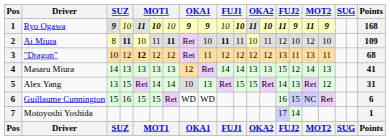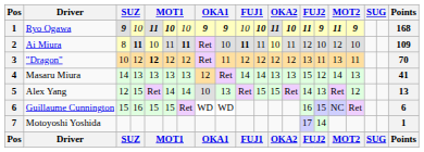 <table class="wikitable" style="font-size:85%; text-align:center">
 <tr style="background:#f9f9f9" valign="top">
 <th valign="middle">Pos</th>
 <th valign="middle">Driver</th>
 <th colspan=2><a href='#'>SUZ</a></th>
 <th colspan=3><a href='#'>MOT1</a></th>
 <th colspan=2><a href='#'>OKA1</a></th>
 <th colspan=2><a href='#'>FUJ1</a></th>
 <th colspan=2><a href='#'>OKA2</a></th>
 <th colspan=2><a href='#'>FUJ2</a></th>
 <th colspan=2><a href='#'>MOT2</a></th>
 <th colspan=2><a href='#'>SUG</a></th>
 <th valign="middle">Points</th>
 </tr>
 <tr>
 <th>1</th>
 <td align="left"> <a href='#'>Ryo Ogawa</a></td>
 <td style="background:#DFDFDF;"><strong><em>9</em></strong></td>
 <td style="background:#FFFFBF;"><em>10</em></td>
 <td style="background:#DFDFDF;"><strong><em>11</em></strong></td>
 <td style="background:#FFFFBF;"><strong><em>10</em></strong></td>
 <td style="background:#FFFFBF;"><em>10</em></td>
 <td style="background:#FFFFBF;"><strong><em>9</em></strong></td>
 <td style="background:#FFFFBF;"><strong><em>9</em></strong></td>
 <td style="background:#FFFFBF;"><em>10</em></td>
 <td style="background:#FFFFBF;"><strong><em>10</em></strong></td>
 <td style="background:#DFDFDF;"><strong><em>11</em></strong></td>
 <td style="background:#FFFFBF;"><strong><em>10</em></strong></td>
 <td style="background:#FFFFBF;"><strong><em>11</em></strong></td>
 <td style="background:#FFFFBF;"><strong><em>9</em></strong></td>
 <td style="background:#FFFFBF;"><strong><em>11</em></strong></td>
 <td style="background:#FFFFBF;"><strong><em>9</em></strong></td>
 <td></td>
 <td></td>
 <th>168</th>
 </tr>
 <tr>
 <th>2</th>
 <td align="left"> <a href='#'>Ai Miura</a></td>
 <td style="background:#FFFFBF;">8</td>
 <td style="background:#DFDFDF;"><strong>11</strong></td>
 <td style="background:#FFFFBF;">10</td>
 <td style="background:#DFDFDF;">11</td>
 <td style="background:#DFDFDF;"><strong>11</strong></td>
 <td style="background:#EFCFFF;">Ret</td>
 <td style="background:#DFDFDF;">10</td>
 <td style="background:#DFDFDF;"><strong>11</strong></td>
 <td style="background:#DFDFDF;">11</td>
 <td style="background:#FFFFBF;">10</td>
 <td style="background:#DFDFDF;">11</td>
 <td style="background:#DFDFDF;">12</td>
 <td style="background:#DFDFDF;">10</td>
 <td style="background:#DFDFDF;">12</td>
 <td style="background:#DFDFDF;">10</td>
 <td></td>
 <td></td>
 <th>109</th>
 </tr>
 <tr>
 <th>3</th>
 <td align="left"> <a href='#'>"Dragon"</a></td>
 <td style="background:#FFDF9F;">10</td>
 <td style="background:#FFDF9F;">12</td>
 <td style="background:#FFDF9F;"><strong>12</strong></td>
 <td style="background:#FFDF9F;">12</td>
 <td style="background:#FFDF9F;">12</td>
 <td style="background:#EFCFFF;">Ret</td>
 <td style="background:#FFDF9F;">11</td>
 <td style="background:#FFDF9F;">12</td>
 <td style="background:#FFDF9F;">12</td>
 <td style="background:#FFDF9F;">12</td>
 <td style="background:#FFDF9F;">12</td>
 <td style="background:#FFDF9F;">13</td>
 <td style="background:#FFDF9F;">11</td>
 <td style="background:#FFDF9F;">13</td>
 <td style="background:#FFDF9F;">11</td>
 <td></td>
 <td></td>
-<th>68</th>
+<th>70</th>
 </tr>
 <tr>
 <th>4</th>
 <td align="left"> Masaru Miura</td>
 <td style="background:#dfffdf;">14</td>
 <td style="background:#dfffdf;">13</td>
 <td style="background:#dfffdf;">13</td>
 <td style="background:#dfffdf;">13</td>
 <td style="background:#dfffdf;">13</td>
 <td style="background:#FFDF9F;">12</td>
 <td style="background:#EFCFFF;">Ret</td>
 <td style="background:#dfffdf;">14</td>
 <td style="background:#dfffdf;">14</td>
 <td style="background:#dfffdf;">13</td>
 <td style="background:#dfffdf;">13</td>
 <td style="background:#dfffdf;">15</td>
 <td style="background:#dfffdf;">12</td>
 <td style="background:#dfffdf;">14</td>
 <td style="background:#dfffdf;">13</td>
 <td></td>
 <td></td>
 <th>41</th>
 </tr>
 <tr>
 <th>5</th>
 <td align="left"> Alex Yang</td>
-<td style="background:#dfffdf;">13</td>
+<td style="background:#dfffdf;">12</td>
 <td style="background:#dfffdf;">15</td>
 <td style="background:#EFCFFF;">Ret</td>
 <td style="background:#dfffdf;">14</td>
 <td style="background:#dfffdf;">14</td>
 <td style="background:#DFDFDF;">10</td>
 <td style="background:#dfffdf;">13</td>
 <td style="background:#EFCFFF;">Ret</td>
 <td style="background:#dfffdf;">15</td>
 <td style="background:#dfffdf;">15</td>
 <td style="background:#EFCFFF;">Ret</td>
 <td style="background:#dfffdf;">14</td>
 <td style="background:#dfffdf;">13</td>
 <td style="background:#EFCFFF;">Ret</td>
 <td style="background:#dfffdf;">12</td>
 <td></td>
 <td></td>
-<th>31</th>
+<th>13</th>
 </tr>
 <tr>
 <th>6</th>
 <td align="left"> <a href='#'>Guillaume Cunnington</a></td>
 <td style="background:#dfffdf;">15</td>
 <td style="background:#dfffdf;">16</td>
 <td style="background:#dfffdf;">15</td>
 <td style="background:#dfffdf;">15</td>
 <td style="background:#EFCFFF;">Ret</td>
 <td style="background:#FFFFFF;">WD</td>
 <td style="background:#FFFFFF;">WD</td>
 <td></td>
 <td></td>
 <td></td>
 <td></td>
 <td style="background:#dfffdf;">16</td>
 <td style="background:#cfcfff;">15</td>
 <td style="background:#cfcfff;">NC</td>
 <td style="background:#EFCFFF;">Ret</td>
 <td></td>
 <td></td>
 <th>6</th>
 </tr>
 <tr>
 <th>7</th>
 <td align="left"> Motoyoshi Yoshida</td>
 <td></td>
 <td></td>
 <td></td>
 <td></td>
 <td></td>
 <td></td>
 <td></td>
 <td></td>
 <td></td>
 <td></td>
 <td></td>
 <td style="background:#cfcfff;">17</td>
 <td style="background:#dfffdf;">14</td>
 <td></td>
 <td></td>
 <td></td>
 <td></td>
 <th>1</th>
 </tr>
 <tr>
 <th valign="middle">Pos</th>
 <th valign="middle">Driver</th>
 <th colspan=2><a href='#'>SUZ</a></th>
 <th colspan=3><a href='#'>MOT1</a></th>
 <th colspan=2><a href='#'>OKA1</a></th>
 <th colspan=2><a href='#'>FUJ1</a></th>
 <th colspan=2><a href='#'>OKA2</a></th>
 <th colspan=2><a href='#'>FUJ2</a></th>
 <th colspan=2><a href='#'>MOT2</a></th>
 <th colspan=2><a href='#'>SUG</a></th>
 <th valign="middle">Points</th>
 </tr>
 </table>
